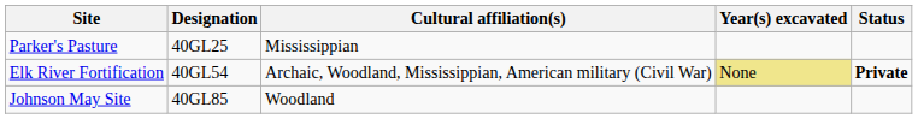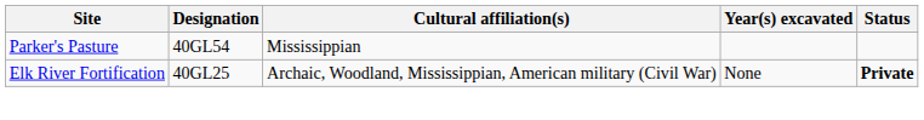 <table class="wikitable">
 <tr>
 <th>Site</th>
 <th>Designation</th>
 <th>Cultural affiliation(s)</th>
 <th>Year(s) excavated</th>
 <th>Status</th>
 </tr>
 <tr>
 <td><a href='#'>Parker's Pasture</a></td>
-<td>40GL25</td>
+<td>40GL54</td>
 <td>Mississippian</td>
 <td></td>
 <td></td>
 </tr>
 <tr>
 <td><a href='#'>Elk River Fortification</a></td>
-<td>40GL54</td>
+<td>40GL25</td>
 <td>Archaic, Woodland, Mississippian, American military (Civil War)</td>
-<td style="background: khaki;">None</td>
+<td>None</td>
 <td><strong>Private</strong></td>
 </tr>
-<tr>
-<td><a href='#'>Johnson May Site</a></td>
-<td>40GL85</td>
-<td>Woodland</td>
-<td></td>
-<td></td>
-</tr>
 </table>
